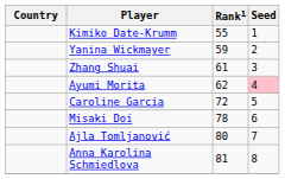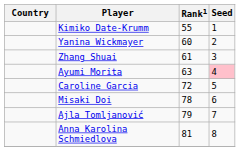 <table class="sortable wikitable">
 <tr>
 <th width="70">Country</th>
 <th width="175">Player</th>
 <th>Rank<sup>1</sup></th>
 <th>Seed</th>
 </tr>
 <tr>
 <td></td>
 <td><a href='#'>Kimiko Date-Krumm</a></td>
 <td>55</td>
 <td>1</td>
 </tr>
 <tr>
 <td></td>
 <td><a href='#'>Yanina Wickmayer</a></td>
-<td>59</td>
+<td>60</td>
 <td>2</td>
 </tr>
 <tr>
 <td></td>
 <td><a href='#'>Zhang Shuai</a></td>
 <td>61</td>
 <td>3</td>
 </tr>
 <tr>
 <td></td>
 <td><a href='#'>Ayumi Morita</a></td>
-<td>62</td>
+<td>63</td>
 <td style="background: pink;">4</td>
 </tr>
 <tr>
 <td></td>
 <td><a href='#'>Caroline Garcia</a></td>
 <td>72</td>
 <td>5</td>
 </tr>
 <tr>
 <td></td>
 <td><a href='#'>Misaki Doi</a></td>
 <td>78</td>
 <td>6</td>
 </tr>
 <tr>
 <td></td>
 <td><a href='#'>Ajla Tomljanović</a></td>
-<td>80</td>
+<td>79</td>
 <td>7</td>
 </tr>
 <tr>
 <td></td>
 <td><a href='#'>Anna Karolina Schmiedlova</a></td>
 <td>81</td>
 <td>8</td>
 </tr>
 <tr>
 </tr>
 </table>
